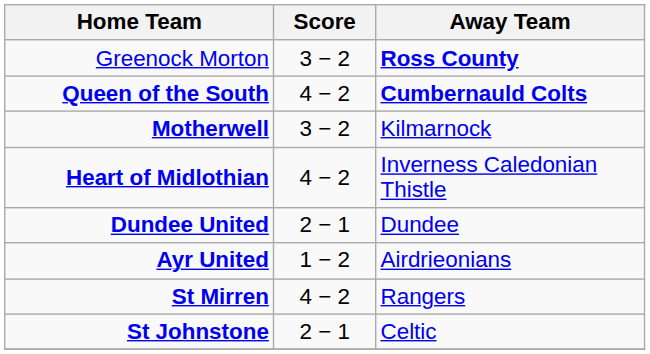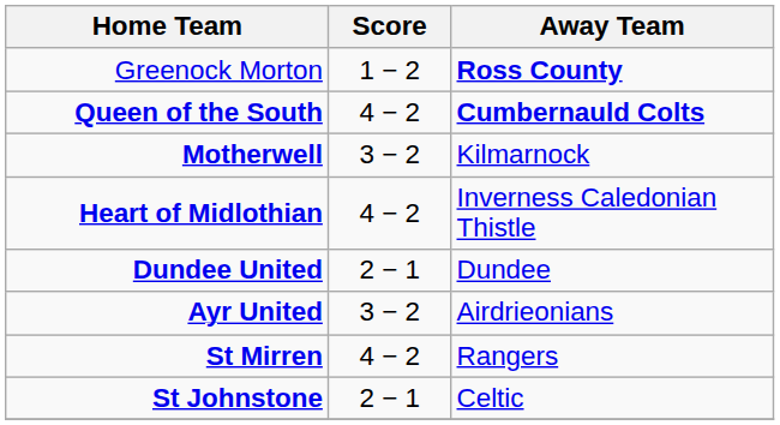 <table class="wikitable" style="border-collapse: collapse;">
 <tr>
 <th align="right" width="185">Home Team</th>
 <th align="center" width="65"> Score </th>
 <th align="left" width="185">Away Team</th>
 </tr>
 <tr>
 <td style="text-align: right;"><a href='#'>Greenock Morton</a></td>
-<td style="text-align: center;">3 − 2</td>
+<td style="text-align: center;">1 − 2</td>
 <td style="text-align: left;"><strong><a href='#'>Ross County</a></strong></td>
 </tr>
 <tr>
 <td style="text-align: right;"><strong><a href='#'>Queen of the South</a></strong></td>
 <td style="text-align: center;">4 − 2</td>
 <td style="text-align: left;"><strong><a href='#'>Cumbernauld Colts</a></strong></td>
 </tr>
 <tr>
 <td style="text-align: right;"><strong><a href='#'>Motherwell</a></strong></td>
 <td style="text-align: center;">3 − 2</td>
 <td style="text-align: left;"><a href='#'>Kilmarnock</a></td>
 </tr>
 <tr>
 <td style="text-align: right;"><strong><a href='#'>Heart of Midlothian</a></strong></td>
 <td style="text-align: center;">4 − 2</td>
 <td style="text-align: left;"><a href='#'>Inverness Caledonian Thistle</a></td>
 </tr>
 <tr>
 <td style="text-align: right;"><strong><a href='#'>Dundee United</a></strong></td>
 <td style="text-align: center;">2 − 1 </td>
 <td style="text-align: left;"><a href='#'>Dundee</a></td>
 </tr>
 <tr>
 <td style="text-align: right;"><strong><a href='#'>Ayr United</a></strong></td>
-<td style="text-align: center;">1 − 2</td>
+<td style="text-align: center;">3 − 2</td>
 <td style="text-align: left;"><a href='#'>Airdrieonians</a></td>
 </tr>
 <tr>
 <td style="text-align: right;"><strong><a href='#'>St Mirren</a></strong></td>
 <td style="text-align: center;">4 − 2</td>
 <td style="text-align: left;"><a href='#'>Rangers</a></td>
 </tr>
 <tr>
 <td style="text-align: right;"><strong><a href='#'>St Johnstone</a></strong></td>
 <td style="text-align: center;">2 − 1</td>
 <td style="text-align: left;"><a href='#'>Celtic</a></td>
 </tr>
 <tr>
 </tr>
 </table>
